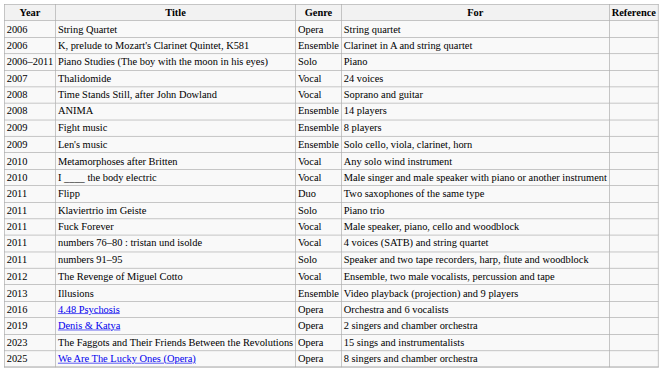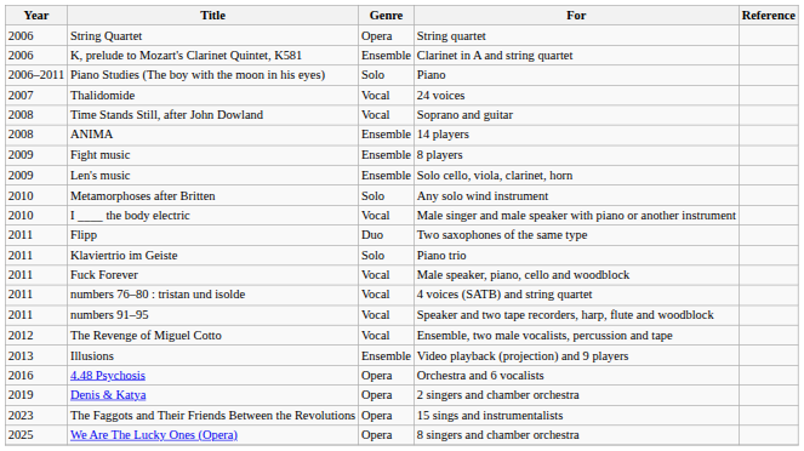 <table class="wikitable sortable" data-sort-type="date">
 <tr>
 <th>Year</th>
 <th>Title</th>
 <th>Genre</th>
 <th>For</th>
 <th>Reference</th>
 </tr>
 <tr>
 <td>2006</td>
 <td>String Quartet</td>
 <td>Opera</td>
 <td>String quartet</td>
 <td></td>
 </tr>
 <tr>
 <td>2006</td>
 <td>K, prelude to Mozart's Clarinet Quintet, K581</td>
 <td>Ensemble</td>
 <td>Clarinet in A and string quartet</td>
 <td></td>
 </tr>
 <tr>
 <td>2006–2011</td>
 <td>Piano Studies (The boy with the moon in his eyes)</td>
 <td>Solo</td>
 <td>Piano</td>
 <td></td>
 </tr>
 <tr>
 <td>2007</td>
 <td>Thalidomide</td>
 <td>Vocal</td>
 <td>24 voices</td>
 <td></td>
 </tr>
 <tr>
 <td>2008</td>
 <td>Time Stands Still, after John Dowland</td>
 <td>Vocal</td>
 <td>Soprano and guitar</td>
 <td></td>
 </tr>
 <tr>
 <td>2008</td>
 <td>ANIMA</td>
 <td>Ensemble</td>
 <td>14 players</td>
 <td></td>
 </tr>
 <tr>
 <td>2009</td>
 <td>Fight music</td>
 <td>Ensemble</td>
 <td>8 players</td>
 <td></td>
 </tr>
 <tr>
 <td>2009</td>
 <td>Len's music</td>
 <td>Ensemble</td>
 <td>Solo cello, viola, clarinet, horn</td>
 <td></td>
 </tr>
 <tr>
 <td>2010</td>
 <td>Metamorphoses after Britten</td>
-<td>Vocal</td>
+<td>Solo</td>
 <td>Any solo wind instrument</td>
 <td></td>
 </tr>
 <tr>
 <td>2010</td>
 <td>I ____ the body electric</td>
 <td>Vocal</td>
 <td>Male singer and male speaker with piano or another instrument</td>
 <td></td>
 </tr>
 <tr>
 <td>2011</td>
 <td>Flipp</td>
 <td>Duo</td>
 <td>Two saxophones of the same type</td>
 <td></td>
 </tr>
 <tr>
 <td>2011</td>
 <td>Klaviertrio im Geiste</td>
 <td>Solo</td>
 <td>Piano trio</td>
 <td></td>
 </tr>
 <tr>
 <td>2011</td>
 <td>Fuck Forever</td>
 <td>Vocal</td>
 <td>Male speaker, piano, cello and woodblock</td>
 <td></td>
 </tr>
 <tr>
 <td>2011</td>
 <td>numbers 76–80 : tristan und isolde</td>
 <td>Vocal</td>
 <td>4 voices (SATB) and string quartet</td>
 <td></td>
 </tr>
 <tr>
 <td>2011</td>
 <td>numbers 91–95</td>
-<td>Solo</td>
+<td>Vocal</td>
 <td>Speaker and two tape recorders, harp, flute and woodblock</td>
 <td></td>
 </tr>
 <tr>
 <td>2012</td>
 <td>The Revenge of Miguel Cotto</td>
 <td>Vocal</td>
 <td>Ensemble, two male vocalists, percussion and tape</td>
 <td></td>
 </tr>
 <tr>
 <td>2013</td>
 <td>Illusions</td>
 <td>Ensemble</td>
 <td>Video playback (projection) and 9 players</td>
 <td></td>
 </tr>
 <tr>
 <td>2016</td>
 <td><a href='#'>4.48 Psychosis</a></td>
 <td>Opera</td>
 <td>Orchestra and 6 vocalists</td>
 <td></td>
 </tr>
 <tr>
 <td>2019</td>
 <td><a href='#'>Denis & Katya</a></td>
 <td>Opera</td>
 <td>2 singers and chamber orchestra</td>
 <td></td>
 </tr>
 <tr>
 <td>2023</td>
 <td>The Faggots and Their Friends Between the Revolutions</td>
 <td>Opera</td>
 <td>15 sings and instrumentalists</td>
 <td></td>
 </tr>
 <tr>
 <td>2025</td>
 <td><a href='#'>We Are The Lucky Ones (Opera)</a></td>
 <td>Opera</td>
 <td>8 singers and chamber orchestra</td>
 <td></td>
 </tr>
 <tr>
 </tr>
 </table>
